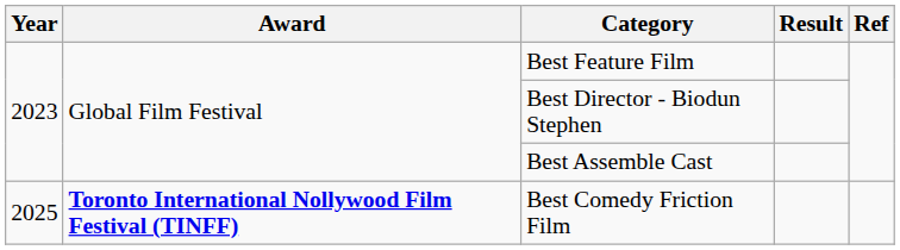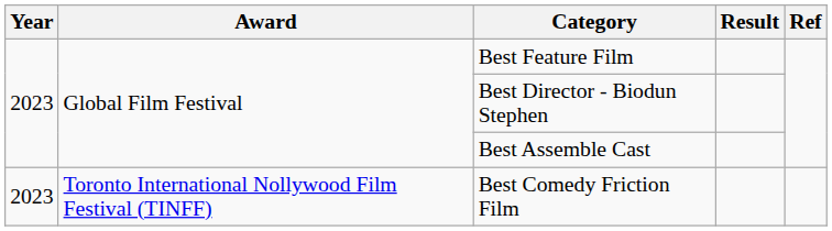 <table class="wikitable">
 <tr>
 <th>Year</th>
 <th>Award</th>
 <th>Category</th>
 <th>Result</th>
 <th>Ref</th>
 </tr>
 <tr>
 <td rowspan="3">2023</td>
 <td rowspan="3">Global Film Festival</td>
 <td>Best Feature Film</td>
 <td></td>
 <td rowspan="3"></td>
 </tr>
 <tr>
 <td>Best Director - Biodun Stephen</td>
 <td></td>
 </tr>
 <tr>
 <td>Best Assemble Cast</td>
 <td></td>
 </tr>
 <tr>
-<td rowspan="1">2025</td>
-<td><strong><a href='#'>Toronto International Nollywood Film Festival (TINFF)</a></strong></td>
+<td rowspan="1">2023</td>
+<td><a href='#'>Toronto International Nollywood Film Festival (TINFF)</a></td>
 <td>Best Comedy Friction Film</td>
 <td></td>
 <td></td>
 </tr>
 </table>
